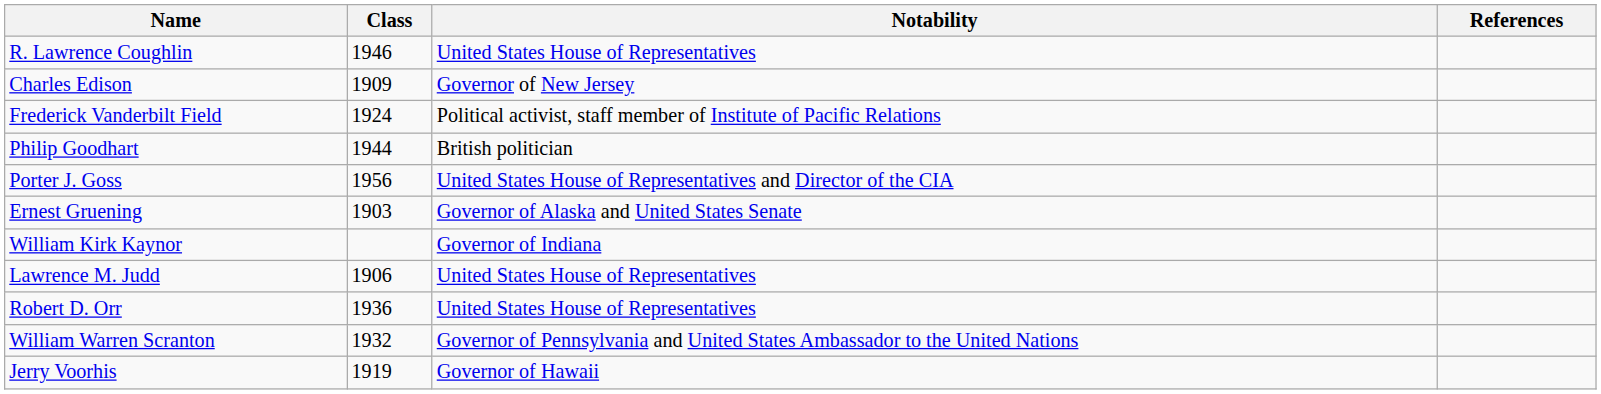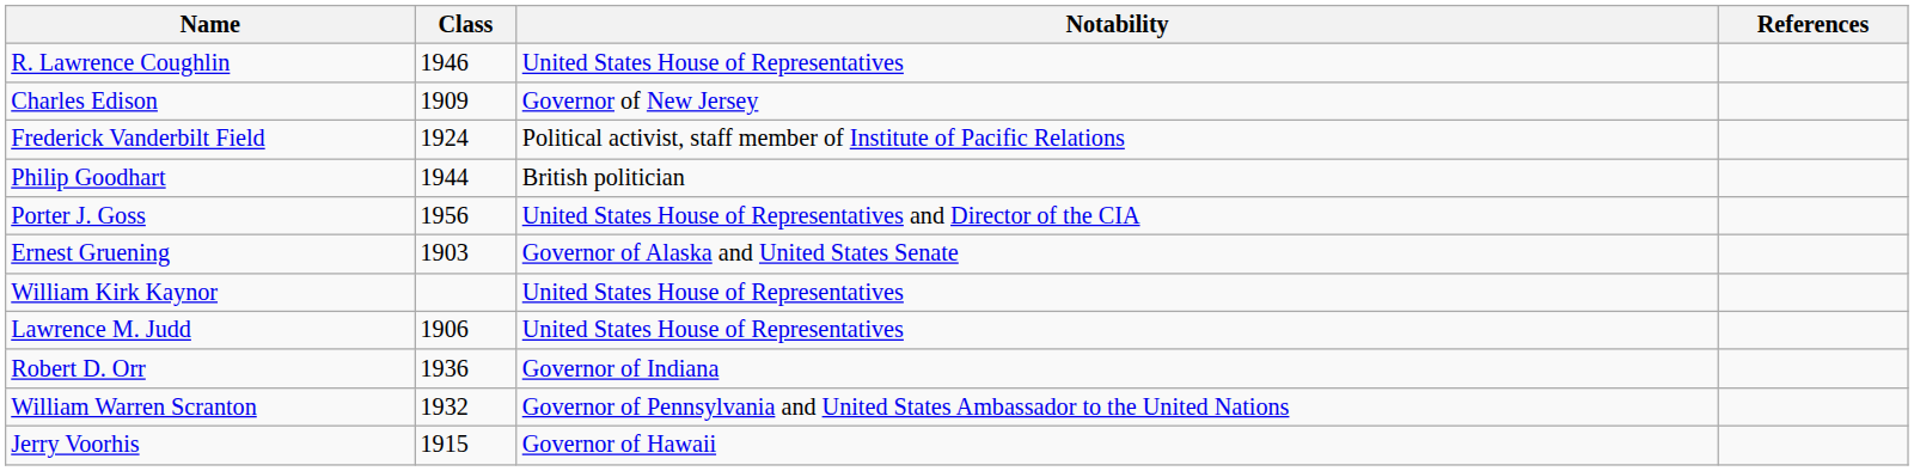 <table class="wikitable sortable" style="width:100%;">
 <tr>
 <th>Name</th>
 <th>Class</th>
 <th>Notability</th>
 <th>References</th>
 </tr>
 <tr>
 <td><a href='#'>R. Lawrence Coughlin</a></td>
 <td>1946</td>
 <td><a href='#'>United States House of Representatives</a></td>
 <td></td>
 </tr>
 <tr>
 <td><a href='#'>Charles Edison</a></td>
 <td>1909</td>
 <td><a href='#'>Governor</a> of <a href='#'>New Jersey</a></td>
 <td></td>
 </tr>
 <tr>
 <td><a href='#'>Frederick Vanderbilt Field</a></td>
 <td>1924</td>
 <td>Political activist, staff member of <a href='#'>Institute of Pacific Relations</a></td>
 <td></td>
 </tr>
 <tr>
 <td><a href='#'>Philip Goodhart</a></td>
 <td>1944</td>
 <td>British politician</td>
 <td></td>
 </tr>
 <tr>
 <td><a href='#'>Porter J. Goss</a></td>
 <td>1956</td>
 <td><a href='#'>United States House of Representatives</a> and <a href='#'>Director of the CIA</a></td>
 <td></td>
 </tr>
 <tr>
 <td><a href='#'>Ernest Gruening</a></td>
 <td>1903</td>
 <td><a href='#'>Governor of Alaska</a> and <a href='#'>United States Senate</a></td>
 <td></td>
 </tr>
 <tr>
 <td><a href='#'>William Kirk Kaynor</a></td>
 <td></td>
-<td><a href='#'>Governor of Indiana</a></td>
+<td><a href='#'>United States House of Representatives</a></td>
 <td></td>
 </tr>
 <tr>
 <td><a href='#'>Lawrence M. Judd</a></td>
 <td>1906</td>
 <td><a href='#'>United States House of Representatives</a></td>
 <td></td>
 </tr>
 <tr>
 <td><a href='#'>Robert D. Orr</a></td>
 <td>1936</td>
-<td><a href='#'>United States House of Representatives</a></td>
+<td><a href='#'>Governor of Indiana</a></td>
 <td></td>
 </tr>
 <tr>
 <td><a href='#'>William Warren Scranton</a></td>
 <td>1932</td>
 <td><a href='#'>Governor of Pennsylvania</a> and <a href='#'>United States Ambassador to the United Nations</a></td>
 <td></td>
 </tr>
 <tr>
 <td><a href='#'>Jerry Voorhis</a></td>
-<td>1919</td>
+<td>1915</td>
 <td><a href='#'>Governor of Hawaii</a></td>
 <td></td>
 </tr>
 </table>
